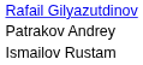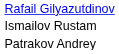 <table>
 <tr>
 <th></th>
 <td> <a href='#'>Rafail Gilyazutdinov</a></td>
 </tr>
 <tr>
 <th></th>
-<td>Patrakov Andrey</td>
+<td>Ismailov Rustam</td>
 </tr>
 <tr>
 <th></th>
-<td>Ismailov Rustam</td>
+<td>Patrakov Andrey</td>
 </tr>
 </table>
